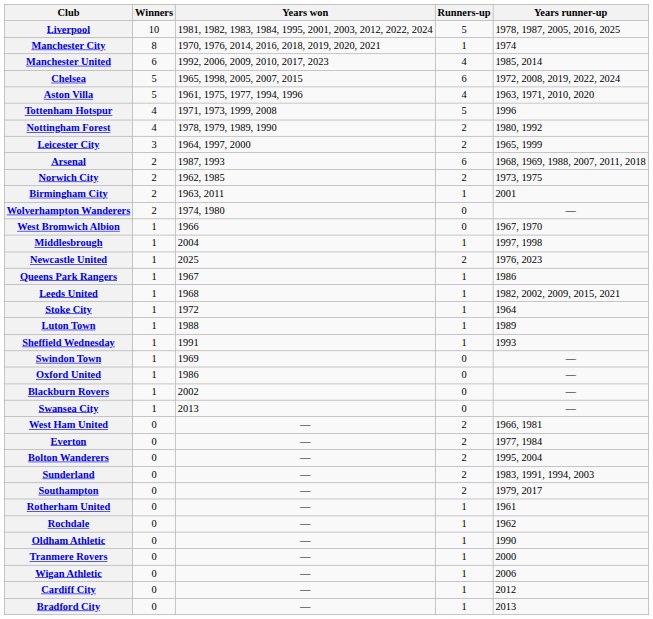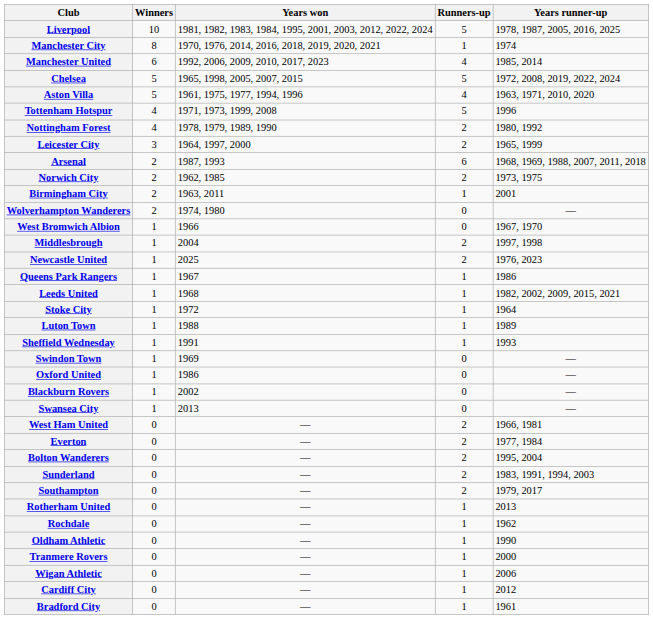 <table class="wikitable plainrowheaders sortable">
 <tr>
 <th scope=col>Club</th>
 <th scope=col>Winners</th>
 <th scope="col" class="unsortable">Years won</th>
 <th scope="col">Runners-up</th>
 <th scope=col class="unsortable">Years runner-up</th>
 </tr>
 <tr>
 <th scope=row><a href='#'>Liverpool</a></th>
 <td align=center>10</td>
 <td>1981, 1982, 1983, 1984, 1995, 2001, 2003, 2012, 2022, 2024</td>
 <td align="center">5</td>
 <td>1978, 1987, 2005, 2016, 2025</td>
 </tr>
 <tr>
 <th scope=row><a href='#'>Manchester City</a></th>
 <td align=center>8</td>
 <td>1970, 1976, 2014, 2016, 2018, 2019, 2020, 2021</td>
 <td align="center">1</td>
 <td>1974</td>
 </tr>
 <tr>
 <th scope=row><a href='#'>Manchester United</a></th>
 <td align=center>6</td>
 <td>1992, 2006, 2009, 2010, 2017, 2023</td>
 <td align="center">4</td>
 <td>1985, 2014</td>
 </tr>
 <tr>
 <th scope=row><a href='#'>Chelsea</a></th>
 <td align=center>5</td>
 <td>1965, 1998, 2005, 2007, 2015</td>
-<td align="center">6</td>
+<td align="center">5</td>
 <td>1972, 2008, 2019, 2022, 2024</td>
 </tr>
 <tr>
 <th scope=row><a href='#'>Aston Villa</a></th>
 <td align=center>5</td>
 <td>1961, 1975, 1977, 1994, 1996</td>
 <td align="center">4</td>
 <td>1963, 1971, 2010, 2020</td>
 </tr>
 <tr>
 <th scope=row><a href='#'>Tottenham Hotspur</a></th>
 <td align=center>4</td>
 <td>1971, 1973, 1999, 2008</td>
 <td align="center">5</td>
 <td>1996</td>
 </tr>
 <tr>
 <th scope=row><a href='#'>Nottingham Forest</a></th>
 <td align=center>4</td>
 <td>1978, 1979, 1989, 1990</td>
 <td align="center">2</td>
 <td>1980, 1992</td>
 </tr>
 <tr>
 <th scope=row><a href='#'>Leicester City</a></th>
 <td align=center>3</td>
 <td>1964, 1997, 2000</td>
 <td align="center">2</td>
 <td>1965, 1999</td>
 </tr>
 <tr>
 <th scope=row><a href='#'>Arsenal</a></th>
 <td align=center>2</td>
 <td>1987, 1993</td>
 <td align="center">6</td>
 <td>1968, 1969, 1988, 2007, 2011, 2018</td>
 </tr>
 <tr>
 <th scope=row><a href='#'>Norwich City</a></th>
 <td align=center>2</td>
 <td>1962, 1985</td>
 <td align="center">2</td>
 <td>1973, 1975</td>
 </tr>
 <tr>
 <th scope=row><a href='#'>Birmingham City</a></th>
 <td align=center>2</td>
 <td>1963, 2011</td>
 <td align="center">1</td>
 <td>2001</td>
 </tr>
 <tr>
 <th scope=row><a href='#'>Wolverhampton Wanderers</a></th>
 <td align=center>2</td>
 <td>1974, 1980</td>
 <td align="center">0</td>
 <td align=center>—</td>
 </tr>
 <tr>
 <th scope=row><a href='#'>West Bromwich Albion</a></th>
 <td align=center>1</td>
 <td>1966</td>
 <td align="center">0</td>
 <td>1967, 1970</td>
 </tr>
 <tr>
 <th scope=row><a href='#'>Middlesbrough</a></th>
 <td align=center>1</td>
 <td>2004</td>
-<td align="center">1</td>
+<td align="center">2</td>
 <td>1997, 1998</td>
 </tr>
 <tr>
 <th scope=row><a href='#'>Newcastle United</a></th>
 <td align=center>1</td>
 <td>2025</td>
 <td align="center">2</td>
 <td>1976, 2023</td>
 </tr>
 <tr>
 <th scope=row><a href='#'>Queens Park Rangers</a></th>
 <td align=center>1</td>
 <td>1967</td>
 <td align="center">1</td>
 <td>1986</td>
 </tr>
 <tr>
 <th scope=row><a href='#'>Leeds United</a></th>
 <td align=center>1</td>
 <td>1968</td>
 <td align="center">1</td>
 <td>1982, 2002, 2009, 2015, 2021</td>
 </tr>
 <tr>
 <th scope=row><a href='#'>Stoke City</a></th>
 <td align=center>1</td>
 <td>1972</td>
 <td align="center">1</td>
 <td>1964</td>
 </tr>
 <tr>
 <th scope=row><a href='#'>Luton Town</a></th>
 <td align=center>1</td>
 <td>1988</td>
 <td align="center">1</td>
 <td>1989</td>
 </tr>
 <tr>
 <th scope=row><a href='#'>Sheffield Wednesday</a></th>
 <td align=center>1</td>
 <td>1991</td>
 <td align="center">1</td>
 <td>1993</td>
 </tr>
 <tr>
 <th scope=row><a href='#'>Swindon Town</a></th>
 <td align=center>1</td>
 <td>1969</td>
 <td align="center">0</td>
 <td align=center>—</td>
 </tr>
 <tr>
 <th scope=row><a href='#'>Oxford United</a></th>
 <td align=center>1</td>
 <td>1986</td>
 <td align="center">0</td>
 <td align=center>—</td>
 </tr>
 <tr>
 <th scope=row><a href='#'>Blackburn Rovers</a></th>
 <td align=center>1</td>
 <td>2002</td>
 <td align="center">0</td>
 <td align=center>—</td>
 </tr>
 <tr>
 <th scope=row data-sort-value="Swansea"> <a href='#'>Swansea City</a></th>
 <td align=center>1</td>
 <td>2013</td>
 <td align="center">0</td>
 <td align=center>—</td>
 </tr>
 <tr>
 <th scope=row><a href='#'>West Ham United</a></th>
 <td align=center>0</td>
 <td align="center">—</td>
 <td align="center">2</td>
 <td>1966, 1981</td>
 </tr>
 <tr>
 <th scope=row><a href='#'>Everton</a></th>
 <td align=center>0</td>
 <td align="center">—</td>
 <td align="center">2</td>
 <td>1977, 1984</td>
 </tr>
 <tr>
 <th scope=row><a href='#'>Bolton Wanderers</a></th>
 <td align=center>0</td>
 <td align="center">—</td>
 <td align="center">2</td>
 <td>1995, 2004</td>
 </tr>
 <tr>
 <th scope="row"><a href='#'>Sunderland</a></th>
 <td align="center">0</td>
 <td align="center">—</td>
 <td align="center">2</td>
 <td>1983, 1991, 1994, 2003</td>
 </tr>
 <tr>
 <th scope="row"><a href='#'>Southampton</a></th>
 <td align="center">0</td>
 <td align="center">—</td>
 <td align="center">2</td>
 <td>1979, 2017</td>
 </tr>
 <tr>
 <th scope=row><a href='#'>Rotherham United</a></th>
 <td align=center>0</td>
 <td align="center">—</td>
 <td align="center">1</td>
-<td>1961</td>
+<td>2013</td>
 </tr>
 <tr>
 <th scope=row><a href='#'>Rochdale</a></th>
 <td align=center>0</td>
 <td align="center">—</td>
 <td align="center">1</td>
 <td>1962</td>
 </tr>
 <tr>
 <th scope=row><a href='#'>Oldham Athletic</a></th>
 <td align=center>0</td>
 <td align="center">—</td>
 <td align="center">1</td>
 <td>1990</td>
 </tr>
 <tr>
 <th scope=row><a href='#'>Tranmere Rovers</a></th>
 <td align=center>0</td>
 <td align="center">—</td>
 <td align="center">1</td>
 <td>2000</td>
 </tr>
 <tr>
 <th scope=row><a href='#'>Wigan Athletic</a></th>
 <td align=center>0</td>
 <td align="center">—</td>
 <td align="center">1</td>
 <td>2006</td>
 </tr>
 <tr>
 <th scope=row data-sort-value="Cardiff"> <a href='#'>Cardiff City</a></th>
 <td align=center>0</td>
 <td align="center">—</td>
 <td align="center">1</td>
 <td>2012</td>
 </tr>
 <tr>
 <th scope=row><a href='#'>Bradford City</a></th>
 <td align=center>0</td>
 <td align="center">—</td>
 <td align="center">1</td>
-<td>2013</td>
+<td>1961</td>
 </tr>
 </table>
